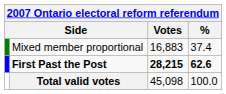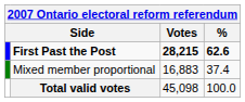 <table class="wikitable" style="font-size: 95%; clear:both">
 <tr style="background-color:#E9E9E9">
 <th colspan=4><a href='#'>2007 Ontario electoral reform referendum</a></th>
 </tr>
 <tr style="background-color:#E9E9E9">
 <th colspan=2 style="width: 130px">Side</th>
 <th style="width: 50px">Votes</th>
 <th style="width: 40px">%</th>
 </tr>
 <tr>
+<td bgcolor="blue"></td>
+<td><strong>First Past the Post</strong></td>
+<td><strong>28,215</strong></td>
+<td><strong>62.6</strong></td>
+</tr>
+<tr>
 <td bgcolor="green"></td>
 <td>Mixed member proportional</td>
 <td>16,883</td>
 <td>37.4</td>
-</tr>
-<tr>
-<td bgcolor="blue"></td>
-<td><strong>First Past the Post</strong></td>
-<td><strong>28,215</strong></td>
-<td><strong>62.6</strong></td>
 </tr>
 <tr>
 <td bgcolor="white"></td>
 <th>Total valid votes</th>
 <td>45,098</td>
 <td>100.0</td>
 </tr>
 </table>
